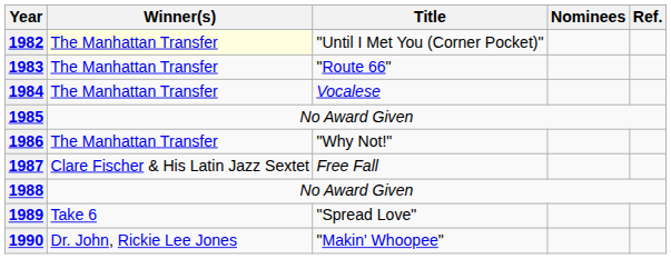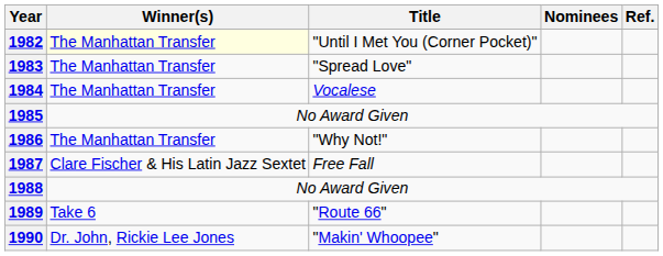 <table class="wikitable sortable">
 <tr>
 <th scope="col">Year</th>
 <th scope="col">Winner(s)</th>
 <th scope="col">Title</th>
 <th scope="col" class="unsortable">Nominees</th>
 <th scope="col" class="unsortable">Ref.</th>
 </tr>
 <tr>
 <th scope="row" align="center"><a href='#'>1982</a></th>
 <td style="background: lightyellow;"><a href='#'>The Manhattan Transfer</a></td>
 <td>"Until I Met You (Corner Pocket)"</td>
 <td></td>
 <td align="center"></td>
 </tr>
 <tr>
 <th scope="row" align="center"><a href='#'>1983</a></th>
 <td><a href='#'>The Manhattan Transfer</a></td>
-<td>"<a href='#'>Route 66</a>"</td>
+<td>"Spread Love"</td>
 <td></td>
 <td align="center"></td>
 </tr>
 <tr>
 <th scope="row" align="center"><a href='#'>1984</a></th>
 <td><a href='#'>The Manhattan Transfer</a></td>
 <td><em><a href='#'>Vocalese</a></em></td>
 <td></td>
 <td align="center"></td>
 </tr>
 <tr>
 <th scope="row" align="center" style="text-align:center;"><a href='#'>1985</a></th>
 <td colspan="4" style="text-align:center;"><em>No Award Given</em></td>
 </tr>
 <tr>
 <th scope="row" align="center"><a href='#'>1986</a></th>
 <td><a href='#'>The Manhattan Transfer</a></td>
 <td>"Why Not!"</td>
 <td></td>
 <td align="center"></td>
 </tr>
 <tr>
 <th scope="row" align="center"><a href='#'>1987</a></th>
 <td><a href='#'>Clare Fischer</a> & His Latin Jazz Sextet</td>
 <td><em>Free Fall</em></td>
 <td></td>
 <td align="center"></td>
 </tr>
 <tr>
 <th scope="row" align="center" style="text-align:center;"><a href='#'>1988</a></th>
 <td colspan="4" style="text-align:center;"><em>No Award Given</em></td>
 </tr>
 <tr>
 <th scope="row" align="center"><a href='#'>1989</a></th>
 <td><a href='#'>Take 6</a></td>
-<td>"Spread Love"</td>
+<td>"<a href='#'>Route 66</a>"</td>
 <td></td>
 <td align="center"></td>
 </tr>
 <tr>
 <th scope="row" align="center"><a href='#'>1990</a></th>
 <td><a href='#'>Dr. John</a>, <a href='#'>Rickie Lee Jones</a></td>
 <td>"<a href='#'>Makin' Whoopee</a>"</td>
 <td></td>
 <td align="center"></td>
 </tr>
 </table>
